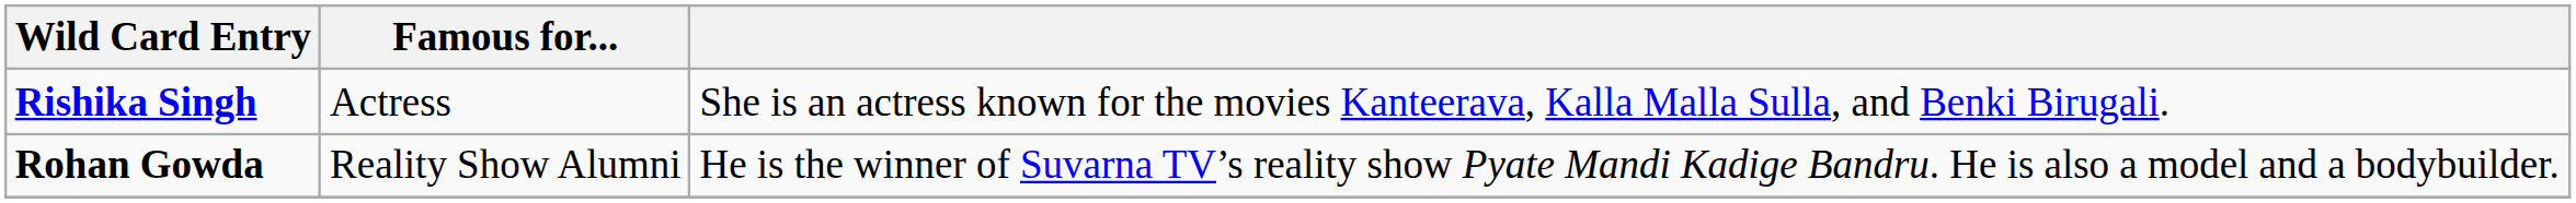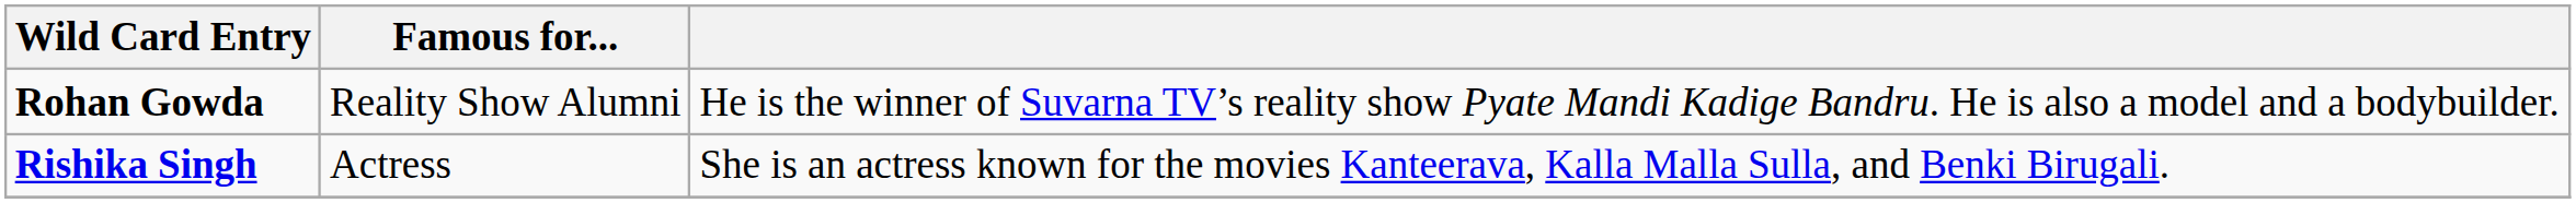 <table class="wikitable ignitable">
 <tr>
 <th>Wild Card Entry</th>
 <th>Famous for...</th>
 <th></th>
 </tr>
 <tr>
+<td><strong>Rohan Gowda</strong></td>
+<td>Reality Show Alumni</td>
+<td>He is the winner of <a href='#'>Suvarna TV</a>’s reality show <em>Pyate Mandi Kadige Bandru</em>. He is also a model and a bodybuilder.</td>
+</tr>
+<tr>
 <td><strong><a href='#'>Rishika Singh</a></strong></td>
 <td>Actress</td>
 <td>She is an actress known for the movies <a href='#'>Kanteerava</a>, <a href='#'>Kalla Malla Sulla</a>, and <a href='#'>Benki Birugali</a>.</td>
 </tr>
 <tr>
-<td><strong>Rohan Gowda</strong></td>
-<td>Reality Show Alumni</td>
-<td>He is the winner of <a href='#'>Suvarna TV</a>’s reality show <em>Pyate Mandi Kadige Bandru</em>. He is also a model and a bodybuilder.</td>
-</tr>
-<tr>
 </tr>
 </table>
